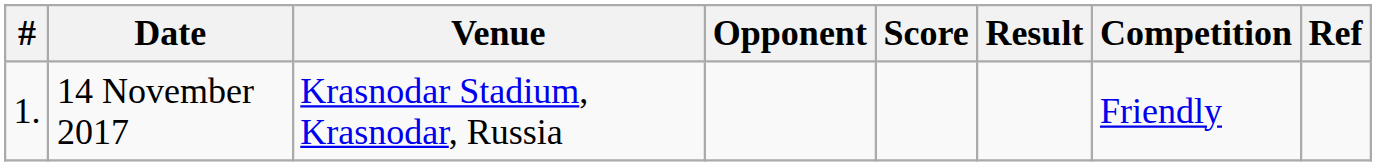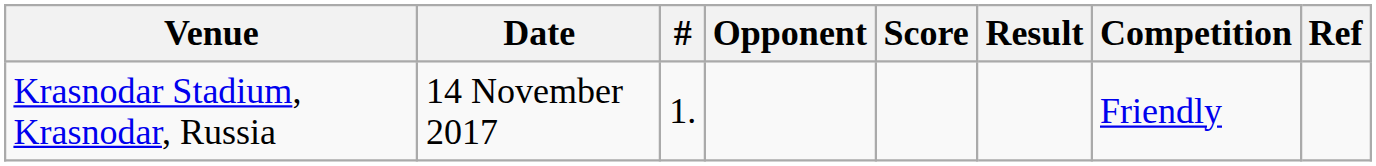 <table class="wikitable" style="font-size:100%;">
 <tr>
+<th>Venue</th>
+<th>Date</th>
 <th>#</th>
-<th>Date</th>
-<th>Venue</th>
 <th>Opponent</th>
 <th>Score</th>
 <th>Result</th>
 <th>Competition</th>
 <th>Ref</th>
 </tr>
 <tr>
+<td><a href='#'>Krasnodar Stadium</a>, <a href='#'>Krasnodar</a>, Russia</td>
+<td>14 November 2017</td>
 <td>1.</td>
-<td>14 November 2017</td>
-<td><a href='#'>Krasnodar Stadium</a>, <a href='#'>Krasnodar</a>, Russia</td>
 <td></td>
 <td></td>
 <td></td>
 <td><a href='#'>Friendly</a></td>
 <td></td>
 </tr>
 </table>
